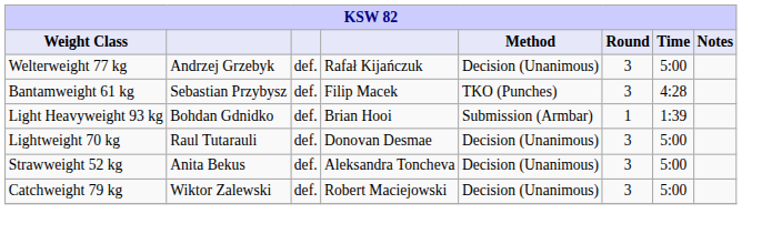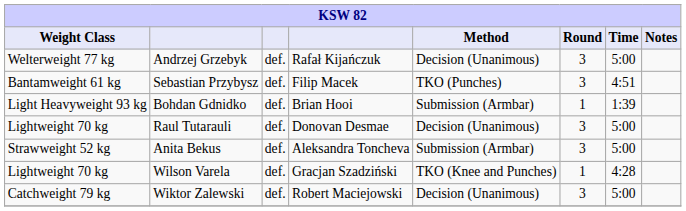 <table class="wikitable" style="font-size: 80%;">
 <tr>
 <th colspan="8" style="background-color: #ccf; color: #000080; text-align: center;"><strong>KSW 82</strong></th>
 </tr>
 <tr>
 <th colspan="1" style="background-color: #E6E8FA; color: #000000; text-align: center;">Weight Class</th>
 <th colspan="1" style="background-color: #E6E8FA; color: #000000; text-align: center;"></th>
 <th colspan="1" style="background-color: #E6E8FA; color: #000000; text-align: center;"></th>
 <th colspan="1" style="background-color: #E6E8FA; color: #000000; text-align: center;"></th>
 <th colspan="1" style="background-color: #E6E8FA; color: #000000; text-align: center;">Method</th>
 <th colspan="1" style="background-color: #E6E8FA; color: #000000; text-align: center;">Round</th>
 <th colspan="1" style="background-color: #E6E8FA; color: #000000; text-align: center;">Time</th>
 <th colspan="1" style="background-color: #E6E8FA; color: #000000; text-align: center;">Notes</th>
 </tr>
 <tr>
 <td>Welterweight 77 kg</td>
 <td> Andrzej Grzebyk</td>
 <td align=center>def.</td>
 <td> Rafał Kijańczuk</td>
 <td>Decision (Unanimous)</td>
 <td align=center>3</td>
 <td align=center>5:00</td>
 <td></td>
 </tr>
 <tr>
 <td>Bantamweight 61 kg</td>
 <td> Sebastian Przybysz</td>
 <td align=center>def.</td>
 <td> Filip Macek</td>
 <td>TKO (Punches)</td>
 <td align=center>3</td>
-<td align=center>4:28</td>
+<td align=center>4:51</td>
 <td></td>
 </tr>
 <tr>
 <td>Light Heavyweight 93 kg</td>
 <td> Bohdan Gdnidko</td>
 <td align=center>def.</td>
 <td> Brian Hooi</td>
 <td>Submission (Armbar)</td>
 <td align=center>1</td>
 <td align=center>1:39</td>
 <td></td>
 </tr>
 <tr>
 <td>Lightweight 70 kg</td>
 <td> Raul Tutarauli</td>
 <td align=center>def.</td>
 <td> Donovan Desmae</td>
 <td>Decision (Unanimous)</td>
 <td align=center>3</td>
 <td align=center>5:00</td>
 <td></td>
 </tr>
 <tr>
 <td>Strawweight 52 kg</td>
 <td> Anita Bekus</td>
 <td align=center>def.</td>
 <td> Aleksandra Toncheva</td>
-<td>Decision (Unanimous)</td>
+<td>Submission (Armbar)</td>
 <td align=center>3</td>
 <td align=center>5:00</td>
+</tr>
+<tr>
+<td>Lightweight 70 kg</td>
+<td> Wilson Varela</td>
+<td align=center>def.</td>
+<td> Gracjan Szadziński</td>
+<td>TKO (Knee and Punches)</td>
+<td align=center>1</td>
+<td align=center>4:28</td>
+<td></td>
 </tr>
 <tr>
 <td>Catchweight 79 kg</td>
 <td> Wiktor Zalewski</td>
 <td align=center>def.</td>
 <td> Robert Maciejowski</td>
 <td>Decision (Unanimous)</td>
 <td align=center>3</td>
 <td align=center>5:00</td>
 <td></td>
 </tr>
 <tr>
 </tr>
 </table>
